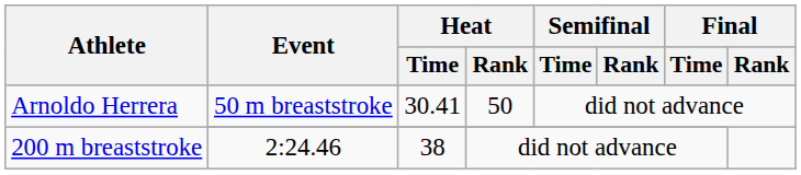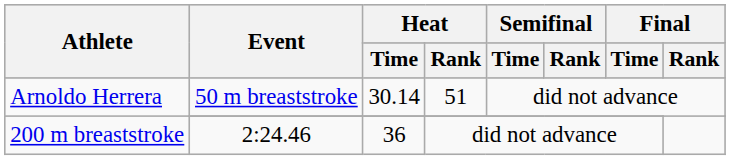 <table class=wikitable style="font-size:90%">
 <tr>
 <th rowspan="2">Athlete</th>
 <th rowspan="2">Event</th>
 <th colspan="2">Heat</th>
 <th colspan="2">Semifinal</th>
 <th colspan="2">Final</th>
 </tr>
 <tr style="font-size:95%">
 <th>Time</th>
 <th>Rank</th>
 <th>Time</th>
 <th>Rank</th>
 <th>Time</th>
 <th>Rank</th>
 </tr>
 <tr style="text-align:center">
 <td style="text-align:left" rowspan=2><a href='#'>Arnoldo Herrera</a></td>
 <td style="text-align:left"><a href='#'>50 m breaststroke</a></td>
-<td>30.41</td>
-<td>50</td>
+<td>30.14</td>
+<td>51</td>
 <td colspan=4>did not advance</td>
 </tr>
 <tr>
 </tr>
 <tr style="text-align:center">
 <td style="text-align:left"><a href='#'>200 m breaststroke</a></td>
 <td>2:24.46</td>
-<td>38</td>
+<td>36</td>
 <td colspan=4>did not advance</td>
 </tr>
 </table>
